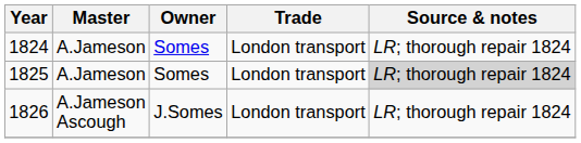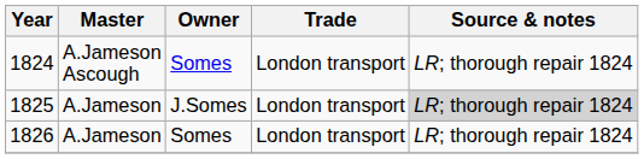 <table class=" wikitable">
 <tr>
 <th>Year</th>
 <th>Master</th>
 <th>Owner</th>
 <th>Trade</th>
 <th>Source & notes</th>
 </tr>
 <tr>
 <td>1824</td>
-<td>A.Jameson</td>
+<td>A.Jameson<br>Ascough</td>
 <td><a href='#'>Somes</a></td>
 <td>London transport</td>
 <td><em>LR</em>; thorough repair 1824</td>
 </tr>
 <tr>
 <td>1825</td>
 <td>A.Jameson</td>
-<td>Somes</td>
+<td>J.Somes</td>
 <td>London transport</td>
 <td style="background: lightgrey;"><em>LR</em>; thorough repair 1824</td>
 </tr>
 <tr>
 <td>1826</td>
-<td>A.Jameson<br>Ascough</td>
-<td>J.Somes</td>
+<td>A.Jameson</td>
+<td>Somes</td>
 <td>London transport</td>
 <td><em>LR</em>; thorough repair 1824</td>
 </tr>
 <tr>
 </tr>
 </table>
